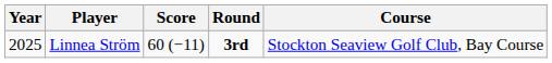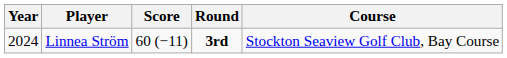 <table class="wikitable">
 <tr>
 <th>Year</th>
 <th>Player</th>
 <th>Score</th>
 <th>Round</th>
 <th>Course</th>
 </tr>
 <tr>
-<td>2025</td>
+<td>2024</td>
 <td><a href='#'>Linnea Ström</a></td>
 <td>60 (−11)</td>
 <td align=center><strong>3rd</strong></td>
 <td><a href='#'>Stockton Seaview Golf Club</a>, Bay Course</td>
 </tr>
 </table>
